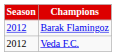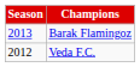 <table class="wikitable sortable" style="text-align: left;">
 <tr>
 <th style="background:#d00;color: white">Season</th>
 <th style="background:#d00;color: white">Champions</th>
 </tr>
 <tr>
-<td><a href='#'>2012</a></td>
+<td><a href='#'>2013</a></td>
 <td><a href='#'>Barak Flamingoz</a></td>
 </tr>
 <tr>
 <td>2012</td>
 <td><a href='#'>Veda F.C.</a></td>
 </tr>
 </table>
